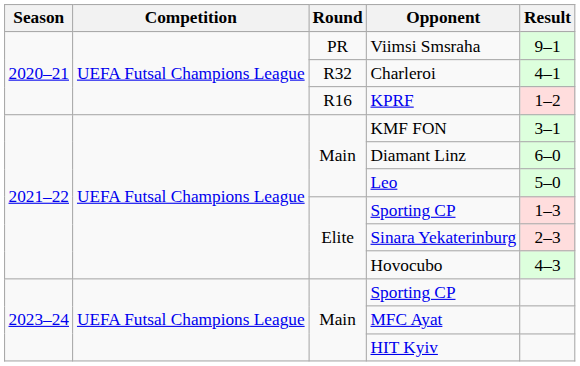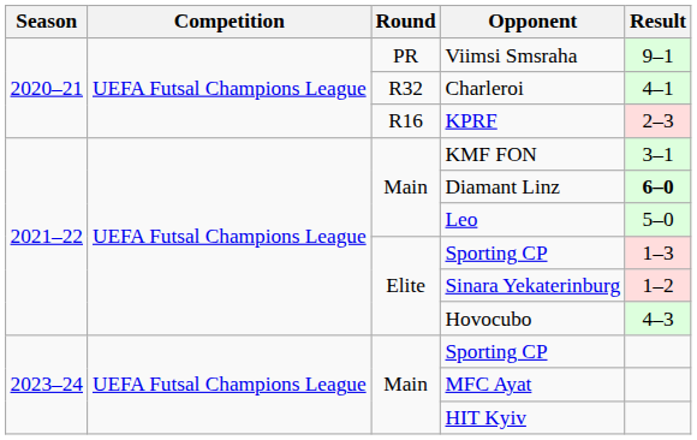 <table class="wikitable">
 <tr>
 <th>Season</th>
 <th>Competition</th>
 <th>Round</th>
 <th>Opponent</th>
 <th>Result</th>
 </tr>
 <tr>
 <td rowspan="3"><a href='#'>2020–21</a></td>
 <td rowspan="3"><a href='#'>UEFA Futsal Champions League</a></td>
 <td style="text-align:center;">PR</td>
 <td> Viimsi Smsraha</td>
 <td style="text-align:center;" bgcolor="ddffdd">9–1</td>
 </tr>
 <tr>
 <td style="text-align:center;">R32</td>
 <td> Charleroi</td>
 <td style="text-align:center;" bgcolor="ddffdd">4–1</td>
 </tr>
 <tr>
 <td style="text-align:center;">R16</td>
 <td> <a href='#'>KPRF</a></td>
-<td style="text-align:center;" bgcolor="ffdddd">1–2</td>
+<td style="text-align:center;" bgcolor="ffdddd">2–3</td>
 </tr>
 <tr>
 <td rowspan="6"><a href='#'>2021–22</a></td>
 <td rowspan="6"><a href='#'>UEFA Futsal Champions League</a></td>
 <td rowspan="3" style="text-align:center;">Main</td>
 <td> KMF FON</td>
 <td style="text-align:center;" bgcolor="ddffdd">3–1</td>
 </tr>
 <tr>
 <td> Diamant Linz</td>
-<td style="text-align:center;" bgcolor="ddffdd">6–0</td>
+<td style="text-align:center;" bgcolor="ddffdd"><strong>6–0</strong></td>
 </tr>
 <tr>
 <td> <a href='#'>Leo</a></td>
 <td style="text-align:center;" bgcolor="ddffdd">5–0</td>
 </tr>
 <tr>
 <td rowspan="3" style="text-align:center;">Elite</td>
 <td> <a href='#'>Sporting CP</a></td>
 <td style="text-align:center;" bgcolor="ffdddd">1–3</td>
 </tr>
 <tr>
 <td> <a href='#'>Sinara Yekaterinburg</a></td>
-<td style="text-align:center;" bgcolor="ffdddd">2–3</td>
+<td style="text-align:center;" bgcolor="ffdddd">1–2</td>
 </tr>
 <tr>
 <td> Hovocubo</td>
 <td style="text-align:center;" bgcolor="ddffdd">4–3</td>
 </tr>
 <tr>
 <td rowspan="3"><a href='#'>2023–24</a></td>
 <td rowspan="3"><a href='#'>UEFA Futsal Champions League</a></td>
 <td rowspan="3" style="text-align:center;">Main</td>
 <td> <a href='#'>Sporting CP</a></td>
 <td style="text-align:center;" bgcolor=></td>
 </tr>
 <tr>
 <td> <a href='#'>MFC Ayat</a></td>
 <td style="text-align:center;" bgcolor=></td>
 </tr>
 <tr>
 <td> <a href='#'>HIT Kyiv</a></td>
 <td style="text-align:center;" bgcolor=></td>
 </tr>
 </table>
